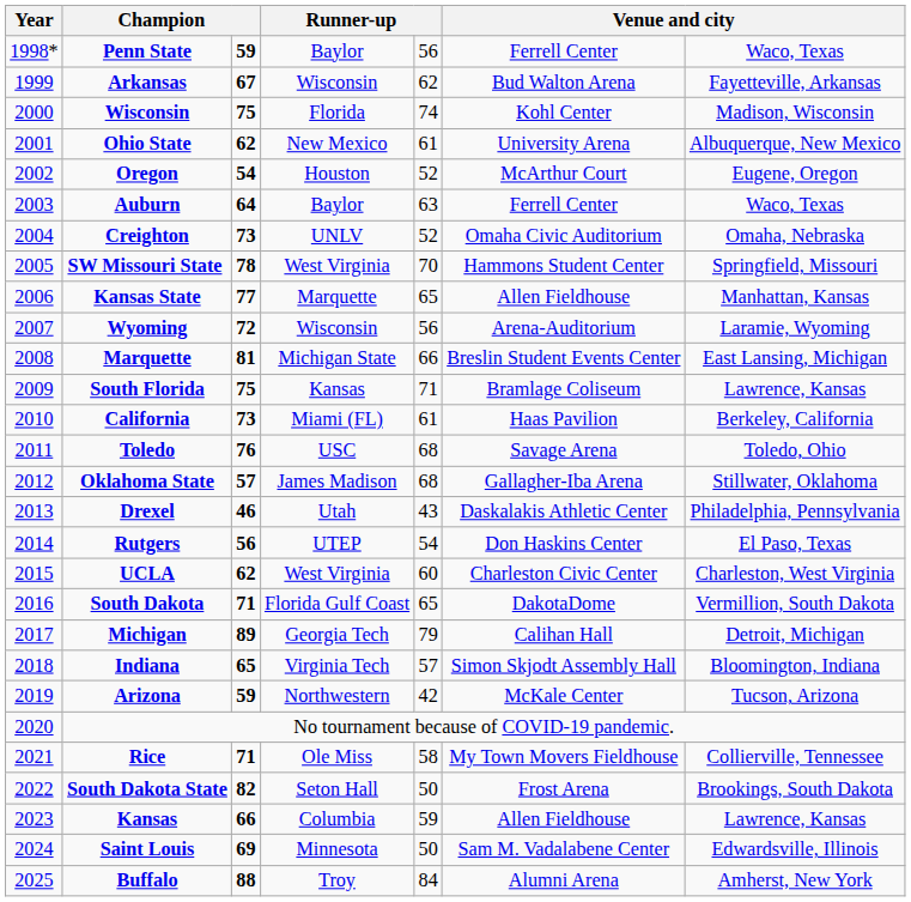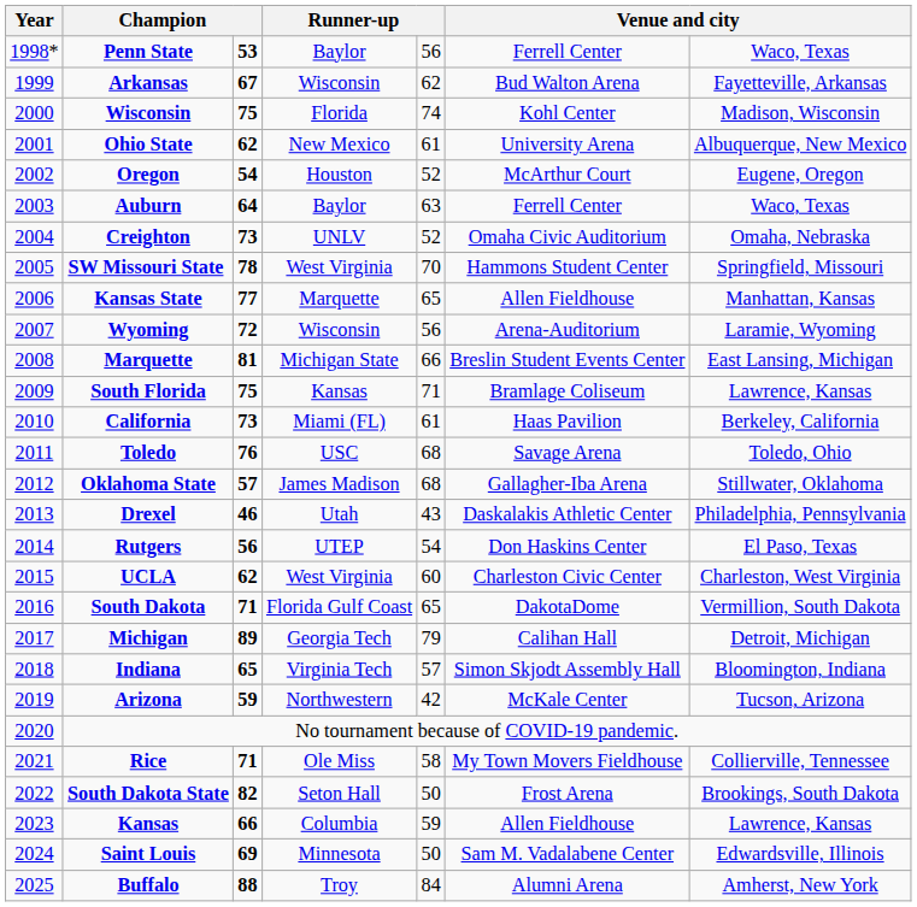 <table class="wikitable" style="text-align:center">
 <tr>
 <th>Year</th>
 <th colspan=2>Champion</th>
 <th colspan=2>Runner-up</th>
 <th colspan=2>Venue and city</th>
 </tr>
 <tr>
 <td><a href='#'>1998</a>*</td>
 <td><strong><a href='#'>Penn State</a></strong></td>
-<td><strong>59</strong></td>
+<td><strong>53</strong></td>
 <td><a href='#'>Baylor</a></td>
 <td>56</td>
 <td><a href='#'>Ferrell Center</a></td>
 <td><a href='#'>Waco, Texas</a></td>
 </tr>
 <tr>
 <td><a href='#'>1999</a></td>
 <td><strong><a href='#'>Arkansas</a></strong></td>
 <td><strong>67</strong></td>
 <td><a href='#'>Wisconsin</a></td>
 <td>62</td>
 <td><a href='#'>Bud Walton Arena</a></td>
 <td><a href='#'>Fayetteville, Arkansas</a></td>
 </tr>
 <tr>
 <td><a href='#'>2000</a></td>
 <td><strong><a href='#'>Wisconsin</a></strong></td>
 <td><strong>75</strong></td>
 <td><a href='#'>Florida</a></td>
 <td>74</td>
 <td><a href='#'>Kohl Center</a></td>
 <td><a href='#'>Madison, Wisconsin</a></td>
 </tr>
 <tr>
 <td><a href='#'>2001</a></td>
 <td><strong><a href='#'>Ohio State</a></strong></td>
 <td><strong>62</strong></td>
 <td><a href='#'>New Mexico</a></td>
 <td>61</td>
 <td><a href='#'>University Arena</a></td>
 <td><a href='#'>Albuquerque, New Mexico</a></td>
 </tr>
 <tr>
 <td><a href='#'>2002</a></td>
 <td><strong><a href='#'>Oregon</a></strong></td>
 <td><strong>54</strong></td>
 <td><a href='#'>Houston</a></td>
 <td>52</td>
 <td><a href='#'>McArthur Court</a></td>
 <td><a href='#'>Eugene, Oregon</a></td>
 </tr>
 <tr>
 <td><a href='#'>2003</a></td>
 <td><strong><a href='#'>Auburn</a></strong></td>
 <td><strong>64</strong></td>
 <td><a href='#'>Baylor</a></td>
 <td>63</td>
 <td><a href='#'>Ferrell Center</a></td>
 <td><a href='#'>Waco, Texas</a></td>
 </tr>
 <tr>
 <td><a href='#'>2004</a></td>
 <td><strong><a href='#'>Creighton</a></strong></td>
 <td><strong>73</strong></td>
 <td><a href='#'>UNLV</a></td>
 <td>52</td>
 <td><a href='#'>Omaha Civic Auditorium</a></td>
 <td><a href='#'>Omaha, Nebraska</a></td>
 </tr>
 <tr>
 <td><a href='#'>2005</a></td>
 <td><strong><a href='#'>SW Missouri State</a></strong> </td>
 <td><strong>78</strong></td>
 <td><a href='#'>West Virginia</a></td>
 <td>70</td>
 <td><a href='#'>Hammons Student Center</a></td>
 <td><a href='#'>Springfield, Missouri</a></td>
 </tr>
 <tr>
 <td><a href='#'>2006</a></td>
 <td><strong><a href='#'>Kansas State</a></strong></td>
 <td><strong>77</strong></td>
 <td><a href='#'>Marquette</a></td>
 <td>65</td>
 <td><a href='#'>Allen Fieldhouse</a></td>
 <td><a href='#'>Manhattan, Kansas</a></td>
 </tr>
 <tr>
 <td><a href='#'>2007</a></td>
 <td><strong><a href='#'>Wyoming</a></strong></td>
 <td><strong>72</strong></td>
 <td><a href='#'>Wisconsin</a></td>
 <td>56</td>
 <td><a href='#'>Arena-Auditorium</a></td>
 <td><a href='#'>Laramie, Wyoming</a></td>
 </tr>
 <tr>
 <td><a href='#'>2008</a></td>
 <td><strong><a href='#'>Marquette</a></strong></td>
 <td><strong>81</strong></td>
 <td><a href='#'>Michigan State</a></td>
 <td>66</td>
 <td><a href='#'>Breslin Student Events Center</a></td>
 <td><a href='#'>East Lansing, Michigan</a></td>
 </tr>
 <tr>
 <td><a href='#'>2009</a></td>
 <td><strong><a href='#'>South Florida</a></strong></td>
 <td><strong>75</strong></td>
 <td><a href='#'>Kansas</a></td>
 <td>71</td>
 <td><a href='#'>Bramlage Coliseum</a></td>
 <td><a href='#'>Lawrence, Kansas</a></td>
 </tr>
 <tr>
 <td><a href='#'>2010</a></td>
 <td><strong><a href='#'>California</a></strong></td>
 <td><strong>73</strong></td>
 <td><a href='#'>Miami (FL)</a></td>
 <td>61</td>
 <td><a href='#'>Haas Pavilion</a></td>
 <td><a href='#'>Berkeley, California</a></td>
 </tr>
 <tr>
 <td><a href='#'>2011</a></td>
 <td><strong><a href='#'>Toledo</a></strong></td>
 <td><strong>76</strong></td>
 <td><a href='#'>USC</a></td>
 <td>68</td>
 <td><a href='#'>Savage Arena</a></td>
 <td><a href='#'>Toledo, Ohio</a></td>
 </tr>
 <tr>
 <td><a href='#'>2012</a></td>
 <td><strong><a href='#'>Oklahoma State</a></strong></td>
 <td><strong>57</strong></td>
 <td><a href='#'>James Madison</a></td>
 <td>68</td>
 <td><a href='#'>Gallagher-Iba Arena</a></td>
 <td><a href='#'>Stillwater, Oklahoma</a></td>
 </tr>
 <tr>
 <td><a href='#'>2013</a></td>
 <td><strong><a href='#'>Drexel</a></strong></td>
 <td><strong>46</strong></td>
 <td><a href='#'>Utah</a></td>
 <td>43</td>
 <td><a href='#'>Daskalakis Athletic Center</a></td>
 <td><a href='#'>Philadelphia, Pennsylvania</a></td>
 </tr>
 <tr>
 <td><a href='#'>2014</a></td>
 <td><strong><a href='#'>Rutgers</a></strong></td>
 <td><strong>56</strong></td>
 <td><a href='#'>UTEP</a></td>
 <td>54</td>
 <td><a href='#'>Don Haskins Center</a></td>
 <td><a href='#'>El Paso, Texas</a></td>
 </tr>
 <tr>
 <td><a href='#'>2015</a></td>
 <td><strong><a href='#'>UCLA</a></strong></td>
 <td><strong>62</strong></td>
 <td><a href='#'>West Virginia</a></td>
 <td>60</td>
 <td><a href='#'>Charleston Civic Center</a></td>
 <td><a href='#'>Charleston, West Virginia</a></td>
 </tr>
 <tr>
 <td><a href='#'>2016</a></td>
 <td><strong><a href='#'>South Dakota</a></strong></td>
 <td><strong>71</strong></td>
 <td><a href='#'>Florida Gulf Coast</a></td>
 <td>65</td>
 <td><a href='#'>DakotaDome</a></td>
 <td><a href='#'>Vermillion, South Dakota</a></td>
 </tr>
 <tr>
 <td><a href='#'>2017</a></td>
 <td><strong><a href='#'>Michigan</a></strong></td>
 <td><strong>89</strong></td>
 <td><a href='#'>Georgia Tech</a></td>
 <td>79</td>
 <td><a href='#'>Calihan Hall</a></td>
 <td><a href='#'>Detroit, Michigan</a></td>
 </tr>
 <tr>
 <td><a href='#'>2018</a></td>
 <td><strong><a href='#'>Indiana</a></strong></td>
 <td><strong>65</strong></td>
 <td><a href='#'>Virginia Tech</a></td>
 <td>57</td>
 <td><a href='#'>Simon Skjodt Assembly Hall</a></td>
 <td><a href='#'>Bloomington, Indiana</a></td>
 </tr>
 <tr>
 <td><a href='#'>2019</a></td>
 <td><a href='#'><strong>Arizona</strong></a></td>
 <td><strong>59</strong></td>
 <td><a href='#'>Northwestern</a></td>
 <td>42</td>
 <td><a href='#'>McKale Center</a></td>
 <td><a href='#'>Tucson, Arizona</a></td>
 </tr>
 <tr>
 <td><a href='#'>2020</a></td>
 <td colspan=6>No tournament because of <a href='#'>COVID-19 pandemic</a>.</td>
 </tr>
 <tr>
 <td><a href='#'>2021</a></td>
 <td><strong><a href='#'>Rice</a></strong></td>
 <td><strong>71</strong></td>
 <td><a href='#'>Ole Miss</a></td>
 <td>58</td>
 <td><a href='#'>My Town Movers Fieldhouse</a></td>
 <td><a href='#'>Collierville, Tennessee</a></td>
 </tr>
 <tr>
 <td><a href='#'>2022</a></td>
 <td><strong><a href='#'>South Dakota State</a></strong></td>
 <td><strong>82</strong></td>
 <td><a href='#'>Seton Hall</a></td>
 <td>50</td>
 <td><a href='#'>Frost Arena</a></td>
 <td><a href='#'>Brookings, South Dakota</a></td>
 </tr>
 <tr>
 <td><a href='#'>2023</a></td>
 <td><strong><a href='#'>Kansas</a></strong></td>
 <td><strong>66</strong></td>
 <td><a href='#'>Columbia</a></td>
 <td>59</td>
 <td><a href='#'>Allen Fieldhouse</a></td>
 <td><a href='#'>Lawrence, Kansas</a></td>
 </tr>
 <tr>
 <td><a href='#'>2024</a></td>
 <td><strong><a href='#'>Saint Louis</a></strong></td>
 <td><strong>69</strong></td>
 <td><a href='#'>Minnesota</a></td>
 <td>50</td>
 <td><a href='#'>Sam M. Vadalabene Center</a></td>
 <td><a href='#'>Edwardsville, Illinois</a></td>
 </tr>
 <tr>
 <td><a href='#'>2025</a></td>
 <td><strong><a href='#'>Buffalo</a></strong></td>
 <td><strong>88</strong></td>
 <td><a href='#'>Troy</a></td>
 <td>84</td>
 <td><a href='#'>Alumni Arena</a></td>
 <td><a href='#'>Amherst, New York</a></td>
 </tr>
 </table>
